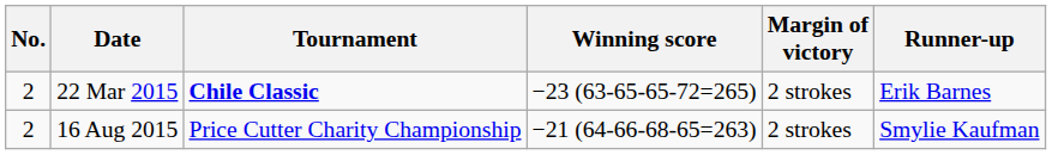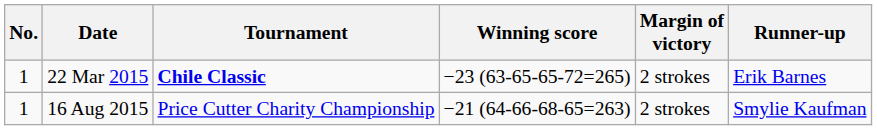 <table class="wikitable" style="font-size:95%;">
 <tr>
 <th>No.</th>
 <th>Date</th>
 <th>Tournament</th>
 <th>Winning score</th>
 <th>Margin of<br>victory</th>
 <th>Runner-up</th>
 </tr>
 <tr>
-<td align=center>2</td>
+<td align=center>1</td>
 <td align=right>22 Mar <a href='#'>2015</a></td>
 <td><strong><a href='#'>Chile Classic</a></strong></td>
 <td>−23 (63-65-65-72=265)</td>
 <td>2 strokes</td>
 <td> <a href='#'>Erik Barnes</a></td>
 </tr>
 <tr>
-<td align=center>2</td>
+<td align=center>1</td>
 <td align=right>16 Aug 2015</td>
 <td><a href='#'>Price Cutter Charity Championship</a></td>
 <td>−21 (64-66-68-65=263)</td>
 <td>2 strokes</td>
 <td> <a href='#'>Smylie Kaufman</a></td>
 </tr>
 </table>
